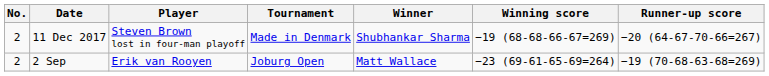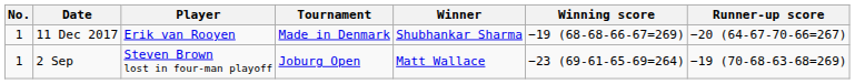 <table class="wikitable" style="font-size:95%;">
 <tr>
 <th>No.</th>
 <th>Date</th>
 <th>Player</th>
 <th>Tournament</th>
 <th>Winner</th>
 <th>Winning score</th>
 <th>Runner-up score</th>
 </tr>
 <tr>
-<td align=center>2</td>
+<td align=center>1</td>
 <td>11 Dec 2017</td>
-<td> <a href='#'>Steven Brown</a><br><small>lost in four-man playoff</small></td>
+<td> <a href='#'>Erik van Rooyen</a></td>
 <td><a href='#'>Made in Denmark</a></td>
 <td> <a href='#'>Shubhankar Sharma</a></td>
 <td>−19 (68-68-66-67=269)</td>
 <td>−20 (64-67-70-66=267)</td>
 </tr>
 <tr>
-<td align=center>2</td>
+<td align=center>1</td>
 <td>2 Sep</td>
-<td> <a href='#'>Erik van Rooyen</a></td>
+<td> <a href='#'>Steven Brown</a><br><small>lost in four-man playoff</small></td>
 <td><a href='#'>Joburg Open</a></td>
 <td> <a href='#'>Matt Wallace</a></td>
 <td>−23 (69-61-65-69=264)</td>
 <td>−19 (70-68-63-68=269)</td>
 </tr>
 </table>
